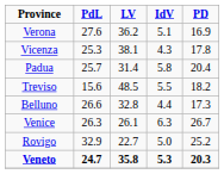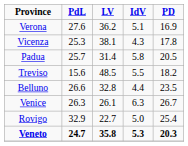 <table class="wikitable" style="text-align:center; width:300px">
 <tr>
 <td style="width:100px"><strong>Province</strong></td>
 <td style="width:50px"><strong><a href='#'>PdL</a></strong></td>
 <td style="width:50px"><strong><a href='#'>LV</a></strong></td>
 <td style="width:50px"><strong><a href='#'>IdV</a></strong></td>
 <td style="width:50px"><strong><a href='#'>PD</a></strong></td>
 </tr>
 <tr>
 <td><a href='#'>Verona</a></td>
 <td>27.6</td>
 <td>36.2</td>
 <td>5.1</td>
 <td>16.9</td>
 </tr>
 <tr>
 <td><a href='#'>Vicenza</a></td>
 <td>25.3</td>
 <td>38.1</td>
 <td>4.3</td>
 <td>17.8</td>
 </tr>
 <tr>
 <td><a href='#'>Padua</a></td>
 <td>25.7</td>
 <td>31.4</td>
 <td>5.8</td>
-<td>20.4</td>
+<td>20.5</td>
 </tr>
 <tr>
 <td><a href='#'>Treviso</a></td>
 <td>15.6</td>
 <td>48.5</td>
 <td>5.5</td>
 <td>18.2</td>
 </tr>
 <tr>
 <td><a href='#'>Belluno</a></td>
 <td>26.6</td>
 <td>32.8</td>
 <td>4.4</td>
-<td>17.3</td>
+<td>23.5</td>
 </tr>
 <tr>
 <td><a href='#'>Venice</a></td>
 <td>26.3</td>
 <td>26.1</td>
 <td>6.3</td>
 <td>26.7</td>
 </tr>
 <tr>
 <td><a href='#'>Rovigo</a></td>
 <td>32.9</td>
 <td>22.7</td>
 <td>5.0</td>
-<td>25.2</td>
+<td>25.4</td>
 </tr>
 <tr>
 <td><strong><a href='#'>Veneto</a></strong></td>
 <td><strong>24.7</strong></td>
 <td><strong>35.8</strong></td>
 <td><strong>5.3</strong></td>
 <td><strong>20.3</strong></td>
 </tr>
 <tr>
 </tr>
 </table>
